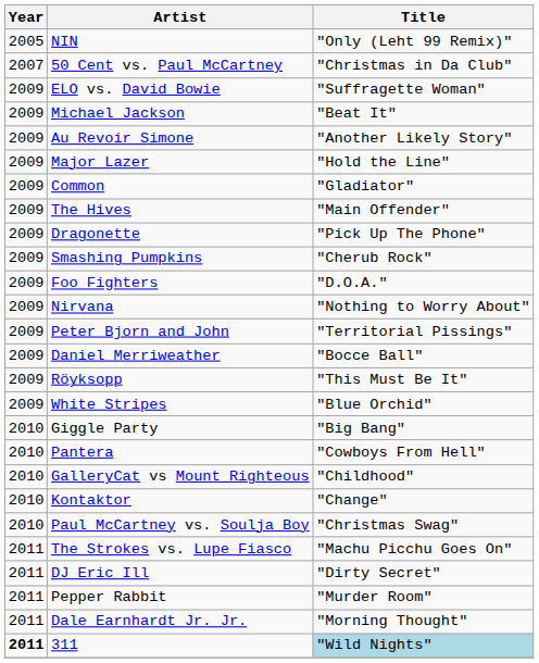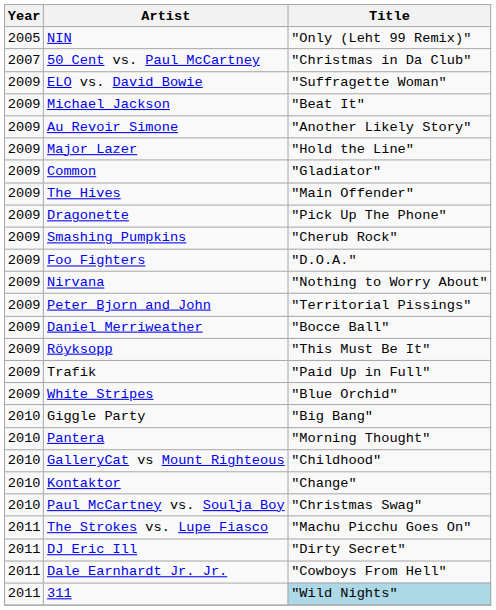 <table class="wikitable">
 <tr>
 <th>Year</th>
 <th>Artist</th>
 <th>Title</th>
 </tr>
 <tr>
 <td>2005</td>
 <td><a href='#'>NIN</a></td>
 <td>"Only (Leht 99 Remix)"</td>
 </tr>
 <tr>
 <td>2007</td>
 <td><a href='#'>50 Cent</a> vs. <a href='#'>Paul McCartney</a></td>
 <td>"Christmas in Da Club"</td>
 </tr>
 <tr>
 <td>2009</td>
 <td><a href='#'>ELO</a> vs. <a href='#'>David Bowie</a></td>
 <td>"Suffragette Woman"</td>
 </tr>
 <tr>
 <td>2009</td>
 <td><a href='#'>Michael Jackson</a></td>
 <td>"Beat It"</td>
 </tr>
 <tr>
 <td>2009</td>
 <td><a href='#'>Au Revoir Simone</a></td>
 <td>"Another Likely Story"</td>
 </tr>
 <tr>
 <td>2009</td>
 <td><a href='#'>Major Lazer</a></td>
 <td>"Hold the Line"</td>
 </tr>
 <tr>
 <td>2009</td>
 <td><a href='#'>Common</a></td>
 <td>"Gladiator"</td>
 </tr>
 <tr>
 <td>2009</td>
 <td><a href='#'>The Hives</a></td>
 <td>"Main Offender"</td>
 </tr>
 <tr>
 <td>2009</td>
 <td><a href='#'>Dragonette</a></td>
 <td>"Pick Up The Phone"</td>
 </tr>
 <tr>
 <td>2009</td>
 <td><a href='#'>Smashing Pumpkins</a></td>
 <td>"Cherub Rock"</td>
 </tr>
 <tr>
 <td>2009</td>
 <td><a href='#'>Foo Fighters</a></td>
 <td>"D.O.A."</td>
 </tr>
 <tr>
 <td>2009</td>
 <td><a href='#'>Nirvana</a></td>
 <td>"Nothing to Worry About"</td>
 </tr>
 <tr>
 <td>2009</td>
 <td><a href='#'>Peter Bjorn and John</a></td>
 <td>"Territorial Pissings"</td>
 </tr>
 <tr>
 <td>2009</td>
 <td><a href='#'>Daniel Merriweather</a></td>
 <td>"Bocce Ball"</td>
 </tr>
 <tr>
 <td>2009</td>
 <td><a href='#'>Röyksopp</a></td>
 <td>"This Must Be It"</td>
 </tr>
 <tr>
 <td>2009</td>
+<td>Trafik</td>
+<td>"Paid Up in Full"</td>
+</tr>
+<tr>
+<td>2009</td>
 <td><a href='#'>White Stripes</a></td>
 <td>"Blue Orchid"</td>
 </tr>
 <tr>
 <td>2010</td>
 <td>Giggle Party</td>
 <td>"Big Bang"</td>
 </tr>
 <tr>
 <td>2010</td>
 <td><a href='#'>Pantera</a></td>
-<td>"Cowboys From Hell"</td>
+<td>"Morning Thought"</td>
 </tr>
 <tr>
 <td>2010</td>
 <td><a href='#'>GalleryCat</a> vs <a href='#'>Mount Righteous</a></td>
 <td>"Childhood"</td>
 </tr>
 <tr>
 <td>2010</td>
 <td><a href='#'>Kontaktor</a></td>
 <td>"Change"</td>
 </tr>
 <tr>
 <td>2010</td>
 <td><a href='#'>Paul McCartney</a> vs. <a href='#'>Soulja Boy</a></td>
 <td>"Christmas Swag"</td>
 </tr>
 <tr>
 <td>2011</td>
 <td><a href='#'>The Strokes</a> vs. <a href='#'>Lupe Fiasco</a></td>
 <td>"Machu Picchu Goes On"</td>
 </tr>
 <tr>
 <td>2011</td>
 <td><a href='#'>DJ Eric Ill</a></td>
 <td>"Dirty Secret"</td>
 </tr>
 <tr>
 <td>2011</td>
-<td>Pepper Rabbit</td>
-<td>"Murder Room"</td>
+<td><a href='#'>Dale Earnhardt Jr. Jr.</a></td>
+<td>"Cowboys From Hell"</td>
 </tr>
 <tr>
 <td>2011</td>
-<td><a href='#'>Dale Earnhardt Jr. Jr.</a></td>
-<td>"Morning Thought"</td>
-</tr>
-<tr>
-<td><strong>2011</strong></td>
 <td><a href='#'>311</a></td>
 <td style="background: lightblue;">"Wild Nights"</td>
 </tr>
 <tr>
 </tr>
 </table>
